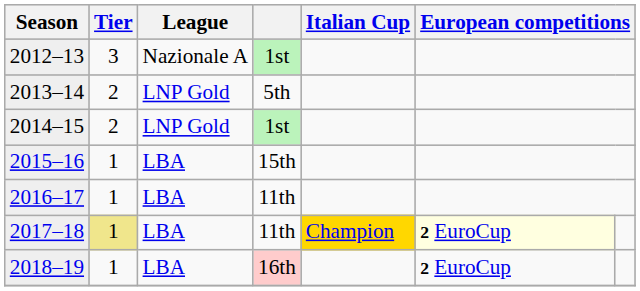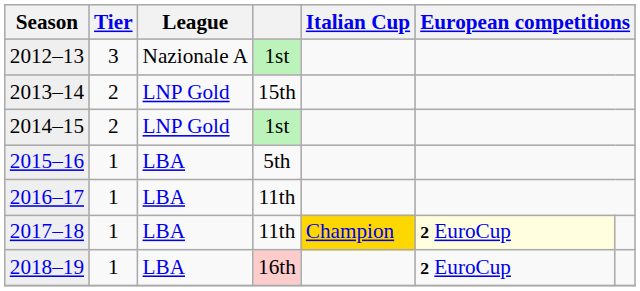 <table class="wikitable" style="font-size:85%; text-align:left">
 <tr>
 <th>Season</th>
 <th><a href='#'>Tier</a></th>
 <th>League</th>
 <th></th>
 <th><a href='#'>Italian Cup</a></th>
 <th colspan=2><a href='#'>European competitions</a></th>
 </tr>
 <tr>
 <td style="background:#efefef;">2012–13</td>
 <td align="center">3</td>
 <td>Nazionale A</td>
 <td align="center" style="background:#BBF3BB">1st</td>
 <td></td>
 <td colspan=2></td>
 </tr>
 <tr>
 <td style="background:#efefef;">2013–14</td>
 <td align="center">2</td>
 <td><a href='#'>LNP Gold</a></td>
-<td align="center">5th</td>
+<td align="center">15th</td>
 <td></td>
 <td colspan=2></td>
 </tr>
 <tr>
 <td style="background:#efefef;">2014–15</td>
 <td align="center">2</td>
 <td><a href='#'>LNP Gold</a></td>
 <td align="center" style="background:#BBF3BB">1st</td>
 <td></td>
 <td colspan=2></td>
 </tr>
 <tr>
 <td style="background:#efefef;"><a href='#'>2015–16</a></td>
 <td align="center">1</td>
 <td><a href='#'>LBA</a></td>
-<td align="center">15th</td>
+<td align="center">5th</td>
 <td></td>
 <td colspan=2></td>
 </tr>
 <tr>
 <td style="background:#efefef;"><a href='#'>2016–17</a></td>
 <td align="center">1</td>
 <td><a href='#'>LBA</a></td>
 <td align="center">11th</td>
 <td></td>
 <td colspan=2></td>
 </tr>
 <tr>
 <td style="background:#efefef;"><a href='#'>2017–18</a></td>
-<td align="center" style="background: khaki;">1</td>
+<td align="center">1</td>
 <td><a href='#'>LBA</a></td>
 <td align="center">11th</td>
 <td style="background:gold"><a href='#'>Champion</a></td>
 <td style="background: lightyellow;"><small><strong>2</strong></small> <a href='#'>EuroCup</a></td>
 <td align=center></td>
 </tr>
 <tr>
 <td style="background:#efefef;"><a href='#'>2018–19</a></td>
 <td align="center">1</td>
 <td><a href='#'>LBA</a></td>
 <td align="center" bgcolor=#fcc>16th</td>
 <td></td>
 <td><small><strong>2</strong></small> <a href='#'>EuroCup</a></td>
 <td align=center></td>
 </tr>
 <tr>
 </tr>
 </table>
